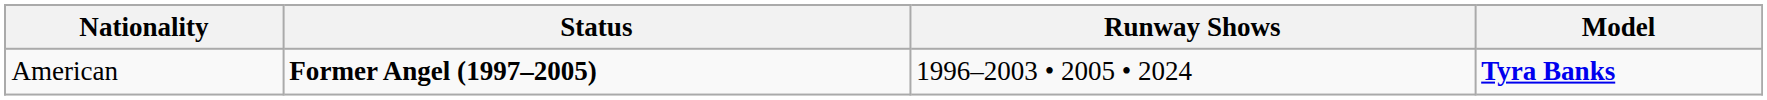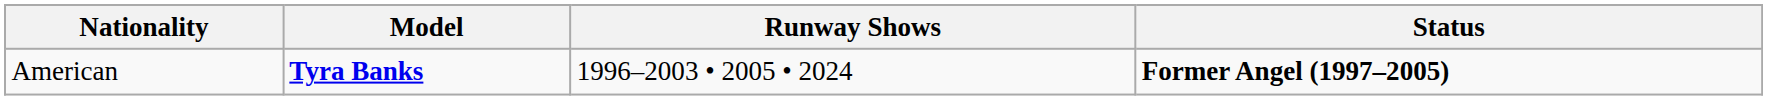 <table class="sortable wikitable"  style="font-size:85%; width:100%;">
 <tr>
 <th>Nationality</th>
+<th>Model</th>
+<th>Runway Shows</th>
 <th>Status</th>
-<th>Runway Shows</th>
-<th>Model</th>
 </tr>
 <tr>
 <td> American</td>
+<td><strong><a href='#'>Tyra Banks</a></strong></td>
+<td>1996–2003 • 2005 • 2024</td>
 <td><strong>Former  Angel (1997–2005)</strong></td>
-<td>1996–2003 • 2005 • 2024</td>
-<td><strong><a href='#'>Tyra Banks</a></strong></td>
 </tr>
 </table>
